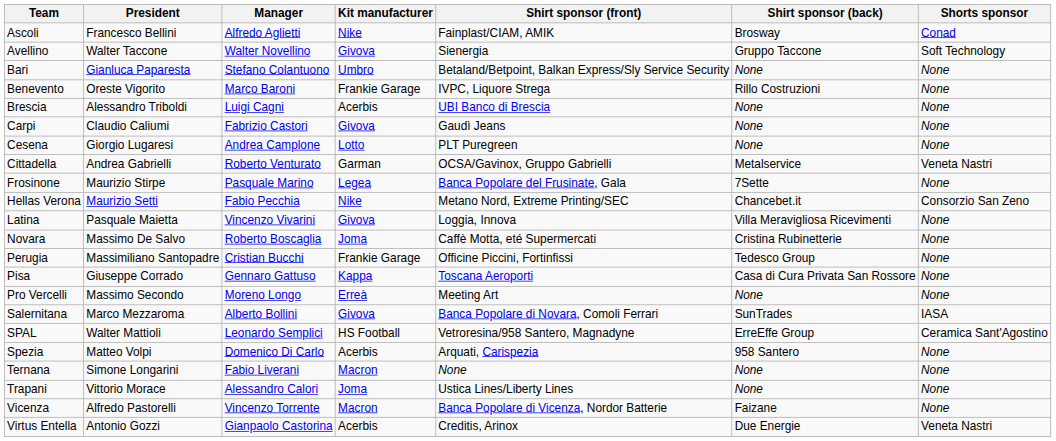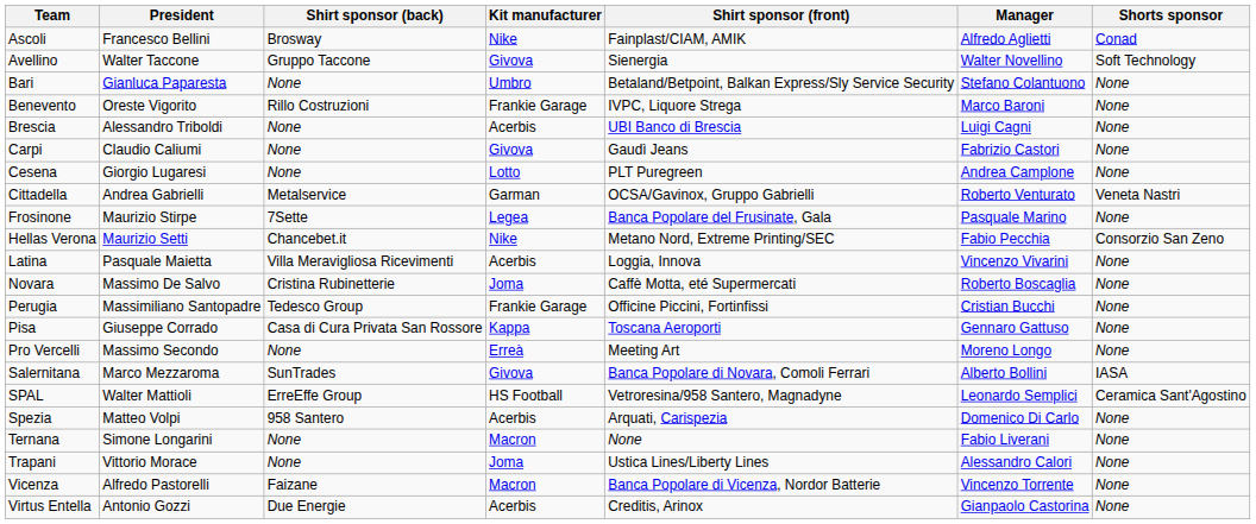 <table class="wikitable sortable">
 <tr>
 <th>Team</th>
 <th>President</th>
-<th>Manager</th>
+<th>Shirt sponsor (back)</th>
 <th>Kit manufacturer</th>
 <th>Shirt sponsor (front)</th>
-<th>Shirt sponsor (back)</th>
+<th>Manager</th>
 <th>Shorts sponsor</th>
 </tr>
 <tr>
 <td>Ascoli</td>
 <td> Francesco Bellini</td>
-<td> <a href='#'>Alfredo Aglietti</a></td>
+<td>Brosway</td>
 <td><a href='#'>Nike</a></td>
 <td>Fainplast/CIAM, AMIK</td>
-<td>Brosway</td>
+<td> <a href='#'>Alfredo Aglietti</a></td>
 <td><a href='#'>Conad</a></td>
 </tr>
 <tr>
 <td>Avellino</td>
 <td> Walter Taccone</td>
-<td> <a href='#'>Walter Novellino</a></td>
+<td>Gruppo Taccone</td>
 <td><a href='#'>Givova</a></td>
 <td>Sienergia</td>
-<td>Gruppo Taccone</td>
+<td> <a href='#'>Walter Novellino</a></td>
 <td>Soft Technology</td>
 </tr>
 <tr>
 <td>Bari</td>
 <td> <a href='#'>Gianluca Paparesta</a></td>
-<td> <a href='#'>Stefano Colantuono</a></td>
+<td><em>None</em></td>
 <td><a href='#'>Umbro</a></td>
 <td>Betaland/Betpoint, Balkan Express/Sly Service Security</td>
-<td><em>None</em></td>
+<td> <a href='#'>Stefano Colantuono</a></td>
 <td><em>None</em></td>
 </tr>
 <tr>
 <td>Benevento</td>
 <td> Oreste Vigorito</td>
-<td> <a href='#'>Marco Baroni</a></td>
+<td>Rillo Costruzioni</td>
 <td>Frankie Garage</td>
 <td>IVPC, Liquore Strega</td>
-<td>Rillo Costruzioni</td>
+<td> <a href='#'>Marco Baroni</a></td>
 <td><em>None</em></td>
 </tr>
 <tr>
 <td>Brescia</td>
 <td> Alessandro Triboldi</td>
-<td> <a href='#'>Luigi Cagni</a></td>
+<td><em>None</em></td>
 <td>Acerbis</td>
 <td><a href='#'>UBI Banco di Brescia</a></td>
-<td><em>None</em></td>
+<td> <a href='#'>Luigi Cagni</a></td>
 <td><em>None</em></td>
 </tr>
 <tr>
 <td>Carpi</td>
 <td> Claudio Caliumi</td>
-<td> <a href='#'>Fabrizio Castori</a></td>
+<td><em>None</em></td>
 <td><a href='#'>Givova</a></td>
 <td>Gaudì Jeans</td>
-<td><em>None</em></td>
+<td> <a href='#'>Fabrizio Castori</a></td>
 <td><em>None</em></td>
 </tr>
 <tr>
 <td>Cesena</td>
 <td> Giorgio Lugaresi</td>
-<td> <a href='#'>Andrea Camplone</a></td>
+<td><em>None</em></td>
 <td><a href='#'>Lotto</a></td>
 <td>PLT Puregreen</td>
-<td><em>None</em></td>
+<td> <a href='#'>Andrea Camplone</a></td>
 <td><em>None</em></td>
 </tr>
 <tr>
 <td>Cittadella</td>
 <td> Andrea Gabrielli</td>
-<td> <a href='#'>Roberto Venturato</a></td>
+<td>Metalservice</td>
 <td>Garman</td>
 <td>OCSA/Gavinox, Gruppo Gabrielli</td>
-<td>Metalservice</td>
+<td> <a href='#'>Roberto Venturato</a></td>
 <td>Veneta Nastri</td>
 </tr>
 <tr>
 <td>Frosinone</td>
 <td> Maurizio Stirpe</td>
-<td> <a href='#'>Pasquale Marino</a></td>
+<td>7Sette</td>
 <td><a href='#'>Legea</a></td>
 <td><a href='#'>Banca Popolare del Frusinate</a>, Gala</td>
-<td>7Sette</td>
+<td> <a href='#'>Pasquale Marino</a></td>
 <td><em>None</em></td>
 </tr>
 <tr>
 <td>Hellas Verona</td>
 <td> <a href='#'>Maurizio Setti</a></td>
-<td> <a href='#'>Fabio Pecchia</a></td>
+<td>Chancebet.it</td>
 <td><a href='#'>Nike</a></td>
 <td>Metano Nord, Extreme Printing/SEC</td>
-<td>Chancebet.it</td>
+<td> <a href='#'>Fabio Pecchia</a></td>
 <td>Consorzio San Zeno</td>
 </tr>
 <tr>
 <td>Latina</td>
 <td> Pasquale Maietta</td>
+<td>Villa Meravigliosa Ricevimenti</td>
+<td>Acerbis</td>
+<td>Loggia, Innova</td>
 <td> <a href='#'>Vincenzo Vivarini</a></td>
-<td><a href='#'>Givova</a></td>
-<td>Loggia, Innova</td>
-<td>Villa Meravigliosa Ricevimenti</td>
 <td><em>None</em></td>
 </tr>
 <tr>
 <td>Novara</td>
 <td> Massimo De Salvo</td>
-<td> <a href='#'>Roberto Boscaglia</a></td>
+<td>Cristina Rubinetterie</td>
 <td><a href='#'>Joma</a></td>
 <td>Caffè Motta, eté Supermercati</td>
-<td>Cristina Rubinetterie</td>
+<td> <a href='#'>Roberto Boscaglia</a></td>
 <td><em>None</em></td>
 </tr>
 <tr>
 <td>Perugia</td>
 <td> Massimiliano Santopadre</td>
-<td> <a href='#'>Cristian Bucchi</a></td>
+<td>Tedesco Group</td>
 <td>Frankie Garage</td>
 <td>Officine Piccini, Fortinfissi</td>
-<td>Tedesco Group</td>
+<td> <a href='#'>Cristian Bucchi</a></td>
 <td><em>None</em></td>
 </tr>
 <tr>
 <td>Pisa</td>
 <td> Giuseppe Corrado</td>
-<td> <a href='#'>Gennaro Gattuso</a></td>
+<td>Casa di Cura Privata San Rossore</td>
 <td><a href='#'>Kappa</a></td>
 <td><a href='#'>Toscana Aeroporti</a></td>
-<td>Casa di Cura Privata San Rossore</td>
+<td> <a href='#'>Gennaro Gattuso</a></td>
 <td><em>None</em></td>
 </tr>
 <tr>
 <td>Pro Vercelli</td>
 <td> Massimo Secondo</td>
-<td> <a href='#'>Moreno Longo</a></td>
+<td><em>None</em></td>
 <td><a href='#'>Erreà</a></td>
 <td>Meeting Art</td>
-<td><em>None</em></td>
+<td> <a href='#'>Moreno Longo</a></td>
 <td><em>None</em></td>
 </tr>
 <tr>
 <td>Salernitana</td>
 <td> Marco Mezzaroma</td>
-<td> <a href='#'>Alberto Bollini</a></td>
+<td>SunTrades</td>
 <td><a href='#'>Givova</a></td>
 <td><a href='#'>Banca Popolare di Novara</a>, Comoli Ferrari</td>
-<td>SunTrades</td>
+<td> <a href='#'>Alberto Bollini</a></td>
 <td>IASA</td>
 </tr>
 <tr>
 <td>SPAL</td>
 <td> Walter Mattioli</td>
-<td> <a href='#'>Leonardo Semplici</a></td>
+<td>ErreEffe Group</td>
 <td>HS Football</td>
 <td>Vetroresina/958 Santero, Magnadyne</td>
-<td>ErreEffe Group</td>
+<td> <a href='#'>Leonardo Semplici</a></td>
 <td>Ceramica Sant'Agostino</td>
 </tr>
 <tr>
 <td>Spezia</td>
 <td> Matteo Volpi</td>
-<td> <a href='#'>Domenico Di Carlo</a></td>
+<td>958 Santero</td>
 <td>Acerbis</td>
 <td>Arquati, <a href='#'>Carispezia</a></td>
-<td>958 Santero</td>
+<td> <a href='#'>Domenico Di Carlo</a></td>
 <td><em>None</em></td>
 </tr>
 <tr>
 <td>Ternana</td>
 <td> Simone Longarini</td>
-<td> <a href='#'>Fabio Liverani</a></td>
+<td><em>None</em></td>
 <td><a href='#'>Macron</a></td>
 <td><em>None</em></td>
-<td><em>None</em></td>
+<td> <a href='#'>Fabio Liverani</a></td>
 <td><em>None</em></td>
 </tr>
 <tr>
 <td>Trapani</td>
 <td> Vittorio Morace</td>
-<td> <a href='#'>Alessandro Calori</a></td>
+<td><em>None</em></td>
 <td><a href='#'>Joma</a></td>
 <td>Ustica Lines/Liberty Lines</td>
-<td><em>None</em></td>
+<td> <a href='#'>Alessandro Calori</a></td>
 <td><em>None</em></td>
 </tr>
 <tr>
 <td>Vicenza</td>
 <td> Alfredo Pastorelli</td>
-<td> <a href='#'>Vincenzo Torrente</a></td>
+<td>Faizane</td>
 <td><a href='#'>Macron</a></td>
 <td><a href='#'>Banca Popolare di Vicenza</a>, Nordor Batterie</td>
-<td>Faizane</td>
+<td> <a href='#'>Vincenzo Torrente</a></td>
 <td><em>None</em></td>
 </tr>
 <tr>
 <td>Virtus Entella</td>
 <td> Antonio Gozzi</td>
-<td> <a href='#'>Gianpaolo Castorina</a></td>
+<td>Due Energie</td>
 <td>Acerbis</td>
 <td>Creditis, Arinox</td>
-<td>Due Energie</td>
-<td>Veneta Nastri</td>
+<td> <a href='#'>Gianpaolo Castorina</a></td>
+<td><em>None</em></td>
 </tr>
 </table>
